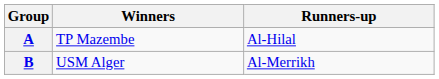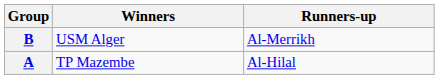 <table class="wikitable">
 <tr>
 <th>Group</th>
 <th width=200>Winners</th>
 <th width=200>Runners-up</th>
 </tr>
 <tr>
+<th><a href='#'>B</a></th>
+<td> <a href='#'>USM Alger</a></td>
+<td> <a href='#'>Al-Merrikh</a></td>
+</tr>
+<tr>
 <th><a href='#'>A</a></th>
 <td> <a href='#'>TP Mazembe</a></td>
 <td> <a href='#'>Al-Hilal</a></td>
 </tr>
-<tr>
-<th><a href='#'>B</a></th>
-<td> <a href='#'>USM Alger</a></td>
-<td> <a href='#'>Al-Merrikh</a></td>
-</tr>
 </table>
